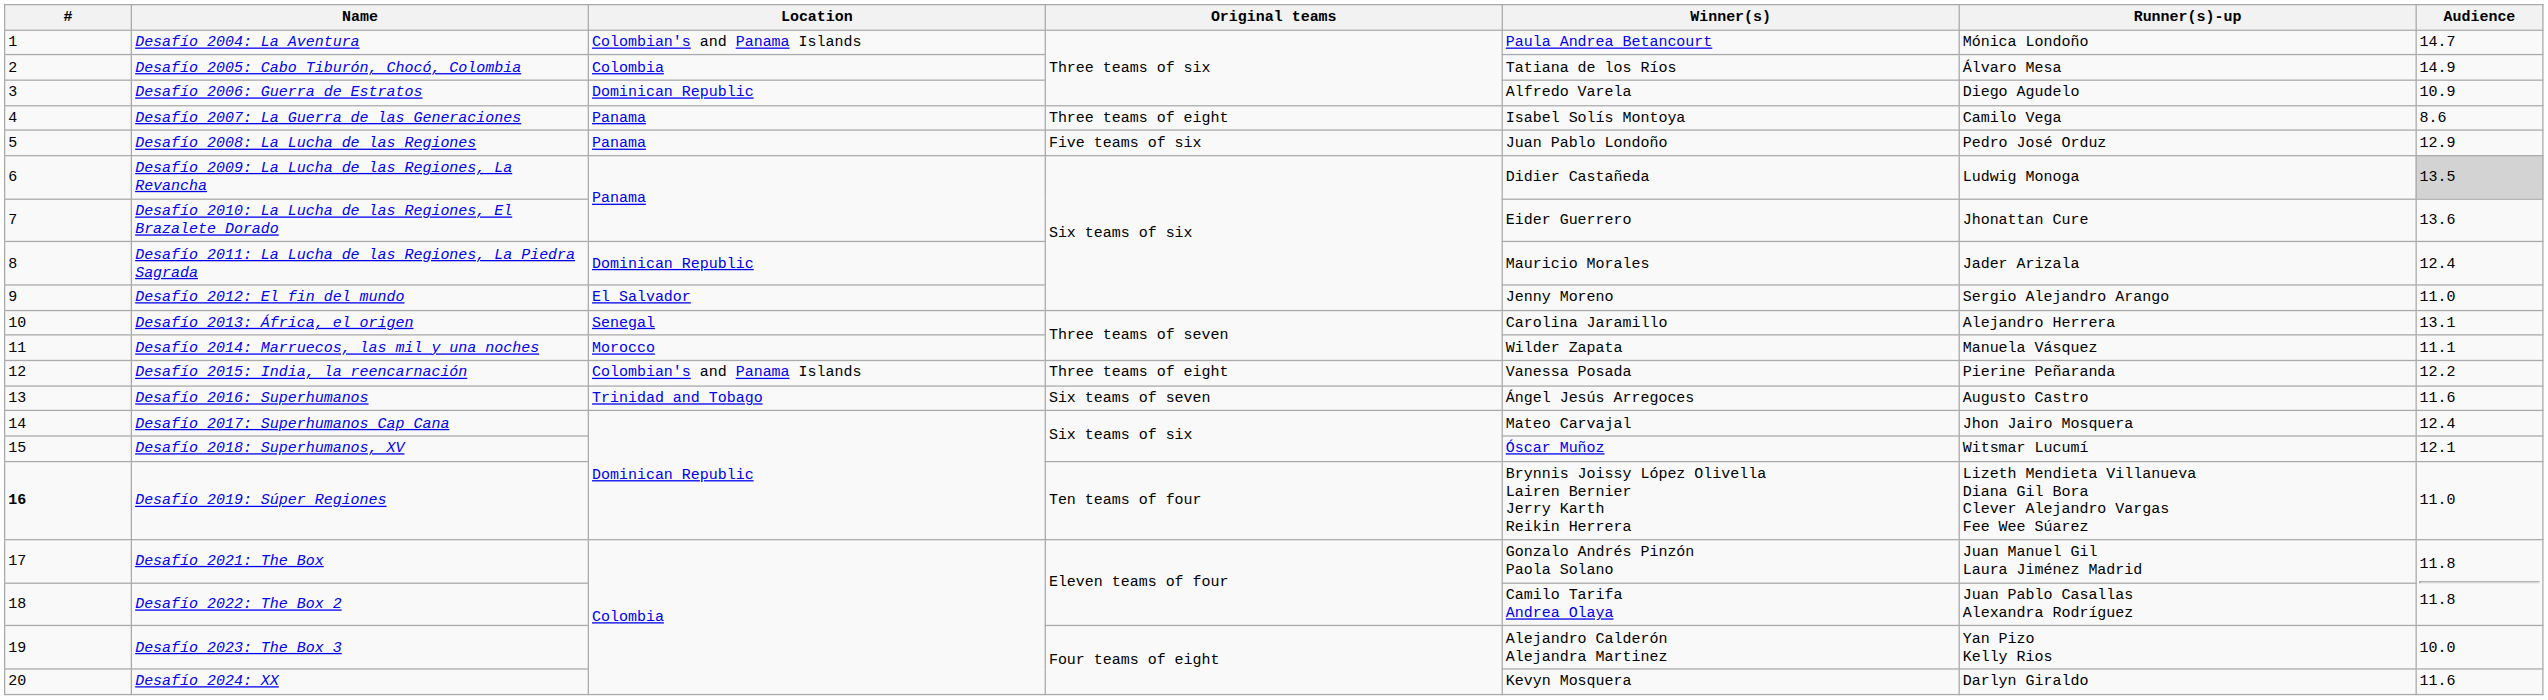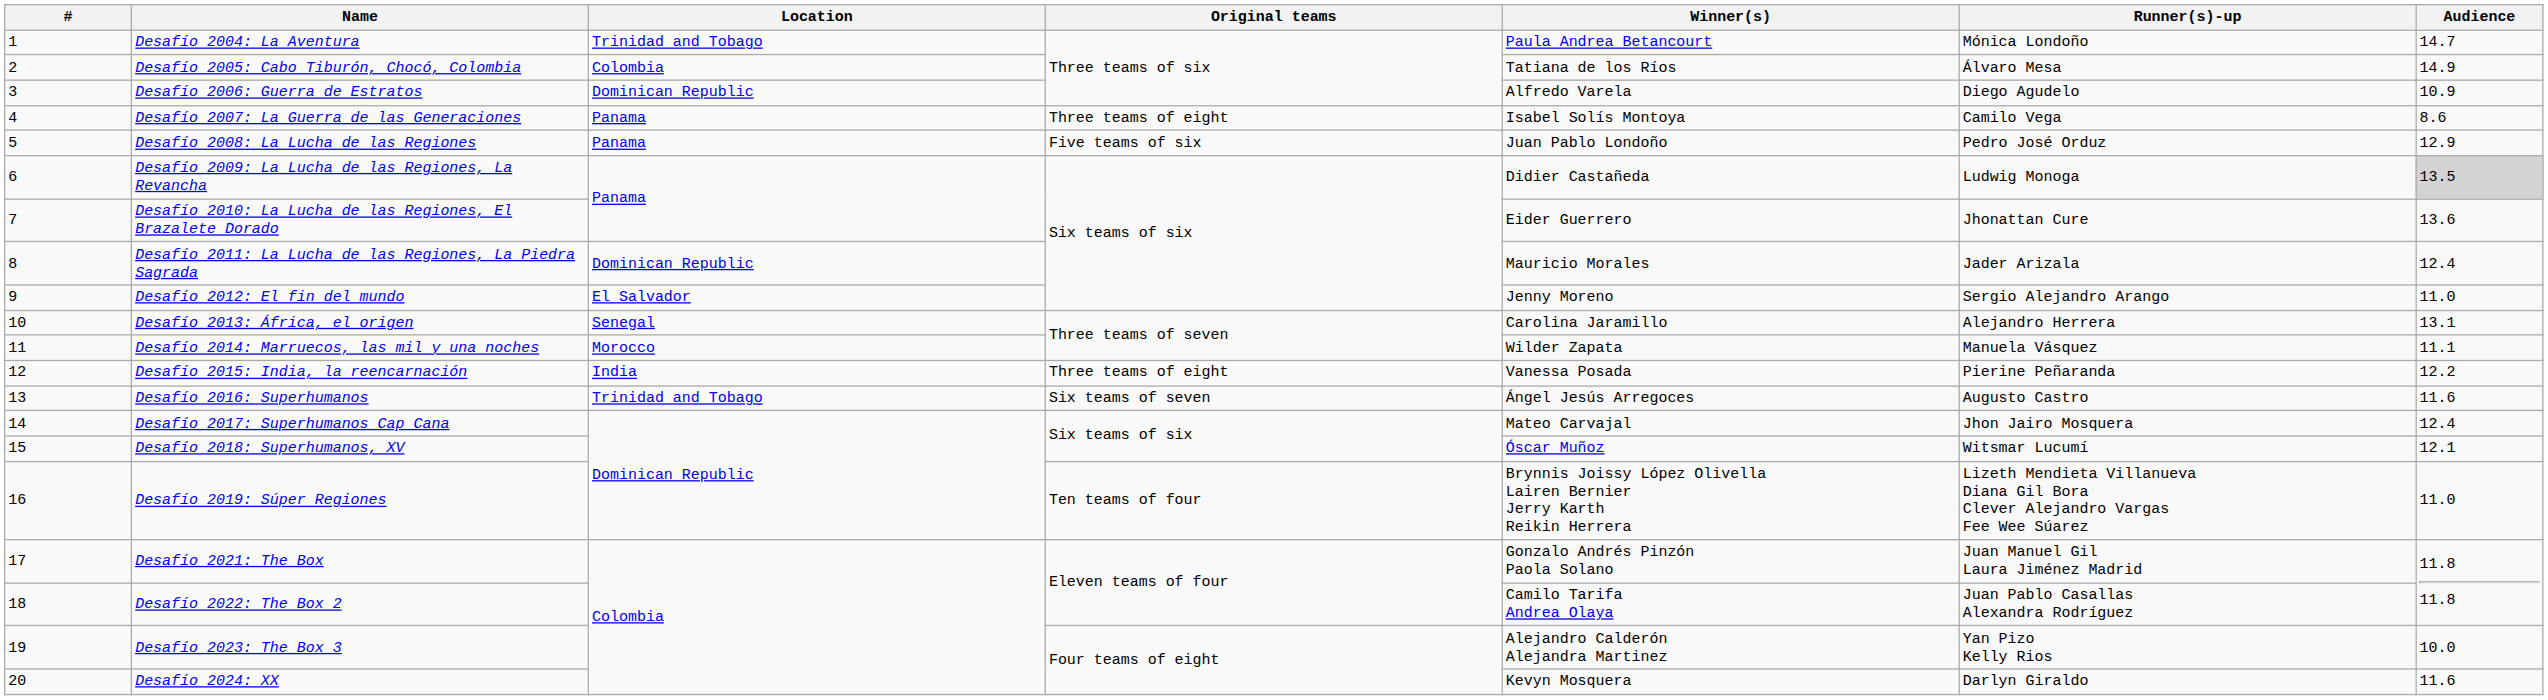 <table class=wikitable style="font-size:90%; width:100%">
 <tr>
 <th width=5%>#</th>
 <th width=18%>Name</th>
 <th width=18%>Location</th>
 <th width=18%>Original teams</th>
 <th width=18>Winner(s)</th>
 <th width=18>Runner(s)-up</th>
 <th width=5%>Audience</th>
 </tr>
 <tr>
 <td>1</td>
 <td><em><a href='#'>Desafío 2004: La Aventura</a></em></td>
-<td><a href='#'>Colombian's</a> and <a href='#'>Panama</a> Islands</td>
+<td><a href='#'>Trinidad and Tobago</a></td>
 <td rowspan="3">Three teams of six</td>
 <td><a href='#'>Paula Andrea Betancourt</a></td>
 <td>Mónica Londoño</td>
 <td>14.7</td>
 </tr>
 <tr>
 <td>2</td>
 <td><em><a href='#'>Desafío 2005: Cabo Tiburón, Chocó, Colombia</a></em></td>
 <td><a href='#'>Colombia</a> </td>
 <td>Tatiana de los Ríos</td>
 <td>Álvaro Mesa</td>
 <td>14.9</td>
 </tr>
 <tr>
 <td>3</td>
 <td><em><a href='#'>Desafío 2006: Guerra de Estratos</a></em></td>
 <td><a href='#'>Dominican Republic</a></td>
 <td>Alfredo Varela</td>
 <td>Diego Agudelo</td>
 <td>10.9</td>
 </tr>
 <tr>
 <td>4</td>
 <td><em><a href='#'>Desafío 2007: La Guerra de las Generaciones</a></em></td>
 <td><a href='#'>Panama</a> </td>
 <td>Three teams of eight</td>
 <td>Isabel Solís Montoya</td>
 <td>Camilo Vega</td>
 <td>8.6</td>
 </tr>
 <tr>
 <td>5</td>
 <td><em><a href='#'>Desafío 2008: La Lucha de las Regiones</a></em></td>
 <td><a href='#'>Panama</a> </td>
 <td>Five teams of six</td>
 <td>Juan Pablo Londoño</td>
 <td>Pedro José Orduz</td>
 <td>12.9</td>
 </tr>
 <tr>
 <td>6</td>
 <td><em><a href='#'>Desafío 2009: La Lucha de las Regiones, La Revancha</a></em></td>
 <td rowspan="2"><a href='#'>Panama</a> </td>
 <td rowspan="4">Six teams of six</td>
 <td>Didier Castañeda</td>
 <td>Ludwig Monoga</td>
 <td style="background: lightgrey;">13.5</td>
 </tr>
 <tr>
 <td>7</td>
 <td><em><a href='#'>Desafío 2010: La Lucha de las Regiones, El Brazalete Dorado</a></em></td>
 <td>Eider Guerrero</td>
 <td>Jhonattan Cure</td>
 <td>13.6</td>
 </tr>
 <tr>
 <td>8</td>
 <td><em><a href='#'>Desafío 2011: La Lucha de las Regiones, La Piedra Sagrada</a></em></td>
 <td><a href='#'>Dominican Republic</a></td>
 <td>Mauricio Morales</td>
 <td>Jader Arizala</td>
 <td>12.4</td>
 </tr>
 <tr>
 <td>9</td>
 <td><em><a href='#'>Desafío 2012: El fin del mundo</a></em></td>
 <td><a href='#'>El Salvador</a></td>
 <td>Jenny Moreno</td>
 <td>Sergio Alejandro Arango</td>
 <td>11.0</td>
 </tr>
 <tr>
 <td>10</td>
 <td><em><a href='#'>Desafío 2013: África, el origen</a></em></td>
 <td><a href='#'>Senegal</a></td>
 <td rowspan="2">Three teams of seven</td>
 <td>Carolina Jaramillo</td>
 <td>Alejandro Herrera</td>
 <td>13.1</td>
 </tr>
 <tr>
 <td>11</td>
 <td><em><a href='#'>Desafío 2014: Marruecos, las mil y una noches</a></em></td>
 <td><a href='#'>Morocco</a></td>
 <td>Wilder Zapata</td>
 <td>Manuela Vásquez</td>
 <td>11.1</td>
 </tr>
 <tr>
 <td>12</td>
 <td><em><a href='#'>Desafío 2015: India, la reencarnación</a></em></td>
-<td><a href='#'>Colombian's</a> and <a href='#'>Panama</a> Islands</td>
+<td><a href='#'>India</a></td>
 <td>Three teams of eight</td>
 <td>Vanessa Posada</td>
 <td>Pierine Peñaranda</td>
 <td>12.2</td>
 </tr>
 <tr>
 <td>13</td>
 <td><em><a href='#'>Desafío 2016: Superhumanos</a></em></td>
 <td><a href='#'>Trinidad and Tobago</a></td>
 <td>Six teams of seven</td>
 <td>Ángel Jesús Arregoces</td>
 <td>Augusto Castro</td>
 <td>11.6</td>
 </tr>
 <tr>
 <td>14</td>
 <td><em><a href='#'>Desafío 2017: Superhumanos Cap Cana</a></em></td>
 <td rowspan="3"><a href='#'>Dominican Republic</a></td>
 <td rowspan="2">Six teams of six</td>
 <td>Mateo Carvajal</td>
 <td>Jhon Jairo Mosquera</td>
 <td>12.4</td>
 </tr>
 <tr>
 <td>15</td>
 <td><em><a href='#'>Desafío 2018: Superhumanos, XV</a></em></td>
 <td><a href='#'>Óscar Muñoz</a></td>
 <td>Witsmar Lucumí</td>
 <td>12.1</td>
 </tr>
 <tr>
-<td><strong>16</strong></td>
+<td>16</td>
 <td><em><a href='#'>Desafío 2019: Súper Regiones</a></em></td>
 <td>Ten teams of four</td>
 <td>Brynnis Joissy López Olivella<br>Lairen Bernier<br>Jerry Karth<br>Reikin Herrera</td>
 <td>Lizeth Mendieta Villanueva<br>Diana Gil Bora<br>Clever Alejandro Vargas<br>Fee Wee Súarez</td>
 <td>11.0</td>
 </tr>
 <tr>
 <td>17</td>
 <td><em><a href='#'>Desafío 2021: The Box</a></em></td>
 <td rowspan="4"><a href='#'>Colombia</a> </td>
 <td rowspan="2">Eleven teams of four</td>
 <td>Gonzalo Andrés Pinzón<br>Paola Solano</td>
 <td>Juan Manuel Gil<br>Laura Jiménez Madrid</td>
 <td rowspan="2">11.8<hr>11.8</td>
 </tr>
 <tr>
 <td>18</td>
 <td><em><a href='#'>Desafío 2022: The Box 2</a></em></td>
 <td>Camilo Tarifa<br><a href='#'>Andrea Olaya</a></td>
 <td>Juan Pablo Casallas<br>Alexandra Rodríguez</td>
 </tr>
 <tr>
 <td>19</td>
 <td><em><a href='#'>Desafío 2023: The Box 3</a></em></td>
 <td rowspan="2">Four teams of eight</td>
 <td>Alejandro Calderón<br>Alejandra Martinez</td>
 <td>Yan Pizo<br>Kelly Rios</td>
 <td>10.0</td>
 </tr>
 <tr>
 <td>20</td>
 <td><em><a href='#'>Desafío 2024: XX</a></em></td>
 <td>Kevyn Mosquera</td>
 <td>Darlyn Giraldo</td>
 <td>11.6</td>
 </tr>
 </table>
